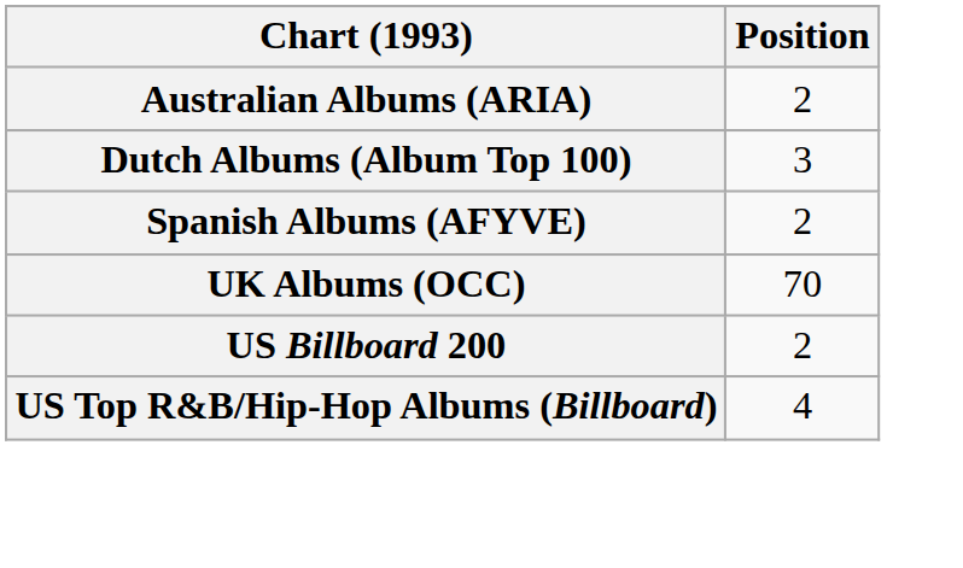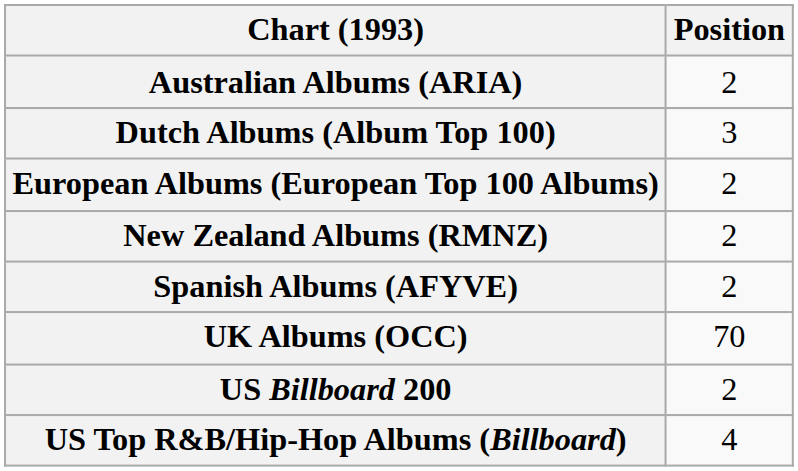 <table class="wikitable plainrowheaders" style="text-align:center">
 <tr>
 <th scope="col">Chart (1993)</th>
 <th scope="col">Position</th>
 </tr>
 <tr>
 <th scope="row">Australian Albums (ARIA)</th>
 <td>2</td>
 </tr>
 <tr>
 </tr>
 <tr>
 <th scope="row">Dutch Albums (Album Top 100)</th>
 <td>3</td>
+</tr>
+<tr>
+<th scope="row">European Albums (European Top 100 Albums)</th>
+<td>2</td>
+</tr>
+<tr>
+<th scope="row">New Zealand Albums (RMNZ)</th>
+<td>2</td>
 </tr>
 <tr>
 <th scope="row">Spanish Albums (AFYVE)<br></th>
 <td>2</td>
 </tr>
 <tr>
 <th scope="row">UK Albums (OCC)</th>
 <td>70</td>
 </tr>
 <tr>
 <th scope="row">US <em>Billboard</em> 200</th>
 <td>2</td>
 </tr>
 <tr>
 <th scope="row">US Top R&B/Hip-Hop Albums (<em>Billboard</em>)</th>
 <td>4</td>
 </tr>
 </table>
